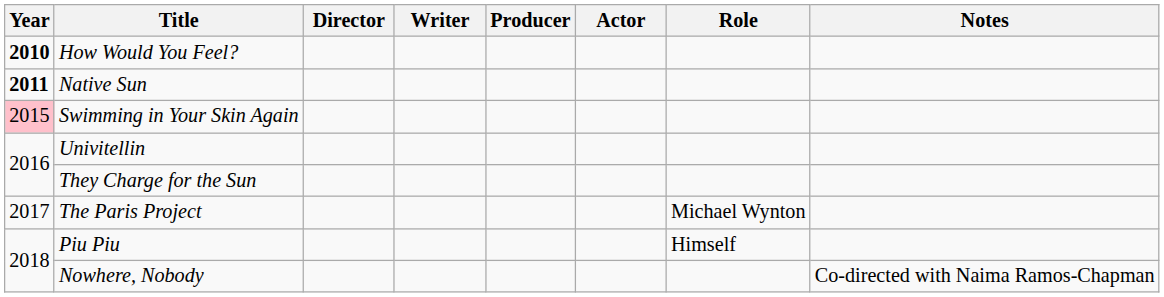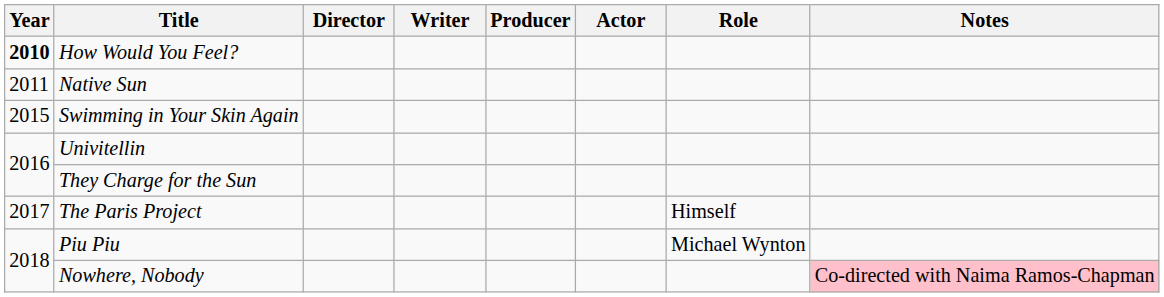 <table class="wikitable plainrowheaders">
 <tr>
 <th>Year</th>
 <th>Title</th>
 <th width=65>Director</th>
 <th width=65>Writer</th>
 <th>Producer</th>
 <th width=65>Actor</th>
 <th>Role</th>
 <th>Notes</th>
 </tr>
 <tr>
 <td><strong>2010</strong></td>
 <td><em>How Would You Feel?</em></td>
 <td></td>
 <td></td>
 <td></td>
 <td></td>
 <td></td>
 <td></td>
 </tr>
 <tr>
-<td><strong>2011</strong></td>
+<td>2011</td>
 <td><em>Native Sun</em></td>
 <td></td>
 <td></td>
 <td></td>
 <td></td>
 <td></td>
 <td></td>
 </tr>
 <tr>
-<td style="background: pink;">2015</td>
+<td>2015</td>
 <td><em>Swimming in Your Skin Again</em></td>
 <td></td>
 <td></td>
 <td></td>
 <td></td>
 <td></td>
 <td></td>
 </tr>
 <tr>
 <td rowspan="2">2016</td>
 <td><em>Univitellin</em></td>
 <td></td>
 <td></td>
 <td></td>
 <td></td>
 <td></td>
 <td></td>
 </tr>
 <tr>
 <td><em>They Charge for the Sun</em></td>
 <td></td>
 <td></td>
 <td></td>
 <td></td>
 <td></td>
 <td></td>
 </tr>
 <tr>
 <td>2017</td>
 <td><em>The Paris Project</em></td>
 <td></td>
 <td></td>
 <td></td>
 <td></td>
-<td>Michael Wynton</td>
+<td>Himself</td>
 <td></td>
 </tr>
 <tr>
 <td rowspan=2>2018</td>
 <td><em>Piu Piu</em></td>
 <td></td>
 <td></td>
 <td></td>
 <td></td>
-<td>Himself</td>
+<td>Michael Wynton</td>
 <td></td>
 </tr>
 <tr>
 <td><em>Nowhere, Nobody</em></td>
 <td></td>
 <td></td>
 <td></td>
 <td></td>
 <td></td>
-<td>Co-directed with Naima Ramos-Chapman</td>
+<td style="background: pink;">Co-directed with Naima Ramos-Chapman</td>
 </tr>
 </table>
